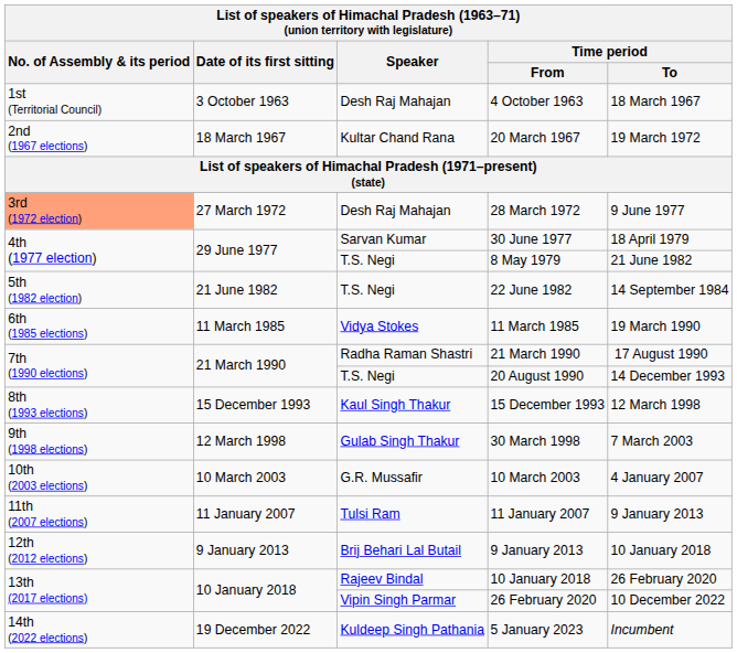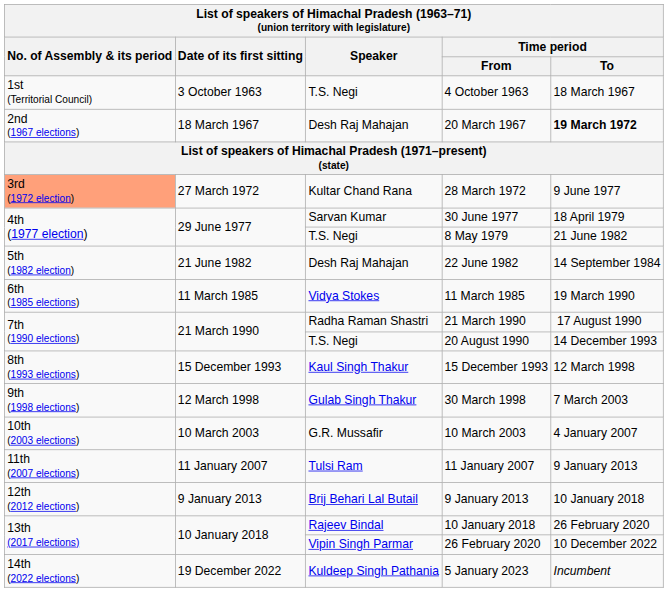 <table class="wikitable">
 <tr>
 <th colspan="5">List of speakers of Himachal Pradesh (1963–71)<br><small>(union territory with legislature)</small></th>
 </tr>
 <tr>
 <th rowspan="2">No. of Assembly & its period</th>
 <th rowspan="2">Date of its first sitting</th>
 <th rowspan="2">Speaker</th>
 <th colspan="2">Time period</th>
 </tr>
 <tr>
 <th>From</th>
 <th>To</th>
 </tr>
 <tr>
 <td>1st<br><small>(Territorial Council)</small></td>
 <td>3 October 1963</td>
-<td>Desh Raj Mahajan</td>
+<td>T.S. Negi</td>
 <td>4 October 1963</td>
 <td>18 March 1967</td>
 </tr>
 <tr>
 <td>2nd<br><small>(<a href='#'>1967 elections</a>)</small></td>
 <td>18 March 1967</td>
-<td>Kultar Chand Rana</td>
+<td>Desh Raj Mahajan</td>
 <td>20 March 1967</td>
-<td>19 March 1972</td>
+<td><strong>19 March 1972</strong></td>
 </tr>
 <tr>
 <th colspan="5">List of speakers of Himachal Pradesh (1971–present)<br><small>(state)</small></th>
 </tr>
 <tr>
 <td style="background: lightsalmon;">3rd<br><small>(<a href='#'>1972 election</a>)</small></td>
 <td>27 March 1972</td>
-<td>Desh Raj Mahajan</td>
+<td>Kultar Chand Rana</td>
 <td>28 March 1972</td>
 <td>9 June 1977</td>
 </tr>
 <tr>
 <td rowspan="2">4th<br>(<a href='#'>1977 election</a>)</td>
 <td rowspan="2">29 June 1977</td>
 <td>Sarvan Kumar</td>
 <td>30 June 1977</td>
 <td>18 April 1979</td>
 </tr>
 <tr>
 <td>T.S. Negi</td>
 <td>8 May 1979</td>
 <td>21 June 1982</td>
 </tr>
 <tr>
 <td>5th<br><small>(<a href='#'>1982 election</a>)</small></td>
 <td>21 June 1982</td>
-<td>T.S. Negi</td>
+<td>Desh Raj Mahajan</td>
 <td>22 June 1982</td>
 <td>14 September 1984</td>
 </tr>
 <tr>
 <td>6th<br><small>(<a href='#'>1985 elections</a>)</small></td>
 <td>11 March 1985</td>
 <td><a href='#'>Vidya Stokes</a></td>
 <td>11 March 1985</td>
 <td>19 March 1990</td>
 </tr>
 <tr>
 <td rowspan="2">7th<br><small>(<a href='#'>1990 elections</a>)</small></td>
 <td rowspan="2">21 March 1990</td>
 <td>Radha Raman Shastri</td>
 <td>21 March 1990</td>
 <td> 17 August 1990</td>
 </tr>
 <tr>
 <td>T.S. Negi</td>
 <td>20 August 1990</td>
 <td>14 December 1993</td>
 </tr>
 <tr>
 <td>8th<br><small>(<a href='#'>1993 elections</a>)</small></td>
 <td>15 December 1993</td>
 <td><a href='#'>Kaul Singh Thakur</a></td>
 <td>15 December 1993</td>
 <td>12 March 1998</td>
 </tr>
 <tr>
 <td>9th<br><small>(<a href='#'>1998 elections</a>)</small></td>
 <td>12 March 1998</td>
 <td><a href='#'>Gulab Singh Thakur</a></td>
 <td>30 March 1998</td>
 <td>7 March 2003</td>
 </tr>
 <tr>
 <td>10th<br><small>(<a href='#'>2003 elections</a>)</small></td>
 <td>10 March 2003</td>
 <td>G.R. Mussafir</td>
 <td>10 March 2003</td>
 <td>4 January 2007</td>
 </tr>
 <tr>
 <td>11th<br><small>(<a href='#'>2007 elections</a>)</small></td>
 <td>11 January 2007</td>
 <td><a href='#'>Tulsi Ram</a></td>
 <td>11 January 2007</td>
 <td>9 January 2013</td>
 </tr>
 <tr>
 <td>12th<br><small>(<a href='#'>2012 elections</a>)</small></td>
 <td>9 January 2013</td>
 <td><a href='#'>Brij Behari Lal Butail</a></td>
 <td>9 January 2013</td>
 <td>10 January 2018</td>
 </tr>
 <tr>
 <td rowspan="2">13th<br><small><a href='#'>(2017 elections)</a></small></td>
 <td rowspan="2">10 January 2018</td>
 <td><a href='#'>Rajeev Bindal</a></td>
 <td>10 January 2018</td>
 <td>26 February 2020</td>
 </tr>
 <tr>
 <td><a href='#'>Vipin Singh Parmar</a></td>
 <td>26 February 2020</td>
 <td>10 December 2022</td>
 </tr>
 <tr>
 <td>14th<br><small>(<a href='#'>2022 elections</a>)</small></td>
 <td>19 December 2022</td>
 <td><a href='#'>Kuldeep Singh Pathania</a></td>
 <td>5 January 2023</td>
 <td><em>Incumbent</em></td>
 </tr>
 </table>
